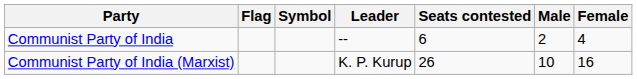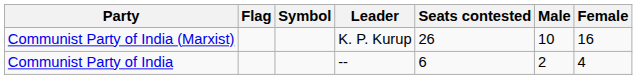 <table class="wikitable collapsible">
 <tr>
 <th>Party</th>
 <th>Flag</th>
 <th>Symbol</th>
 <th>Leader</th>
 <th>Seats contested</th>
 <th>Male</th>
 <th>Female</th>
 </tr>
 <tr>
+<td><a href='#'>Communist Party of India (Marxist)</a></td>
+<td></td>
+<td></td>
+<td>K. P. Kurup</td>
+<td>26</td>
+<td>10</td>
+<td>16</td>
+</tr>
+<tr>
 <td><a href='#'>Communist Party of India</a></td>
 <td></td>
 <td></td>
 <td>--</td>
 <td>6</td>
 <td>2</td>
 <td>4</td>
 </tr>
-<tr>
-<td><a href='#'>Communist Party of India (Marxist)</a></td>
-<td></td>
-<td></td>
-<td>K. P. Kurup</td>
-<td>26</td>
-<td>10</td>
-<td>16</td>
-</tr>
 </table>
